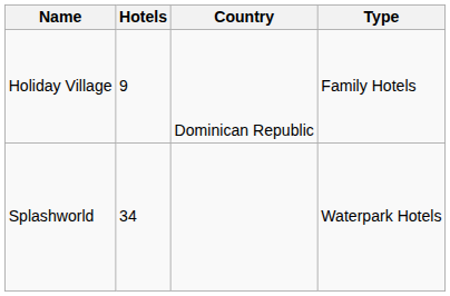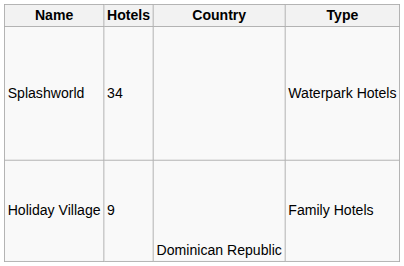 <table class="wikitable">
 <tr>
 <th>Name</th>
 <th>Hotels</th>
 <th>Country</th>
 <th>Type</th>
 </tr>
 <tr>
+<td>Splashworld</td>
+<td>34</td>
+<td><br><br><br><br><br><br><br><br></td>
+<td>Waterpark Hotels</td>
+</tr>
+<tr>
 <td>Holiday Village</td>
 <td>9</td>
 <td><br><br><br><br><br>Dominican Republic</td>
 <td>Family Hotels</td>
 </tr>
-<tr>
-<td>Splashworld</td>
-<td>34</td>
-<td><br><br><br><br><br><br><br><br></td>
-<td>Waterpark Hotels</td>
-</tr>
 </table>
